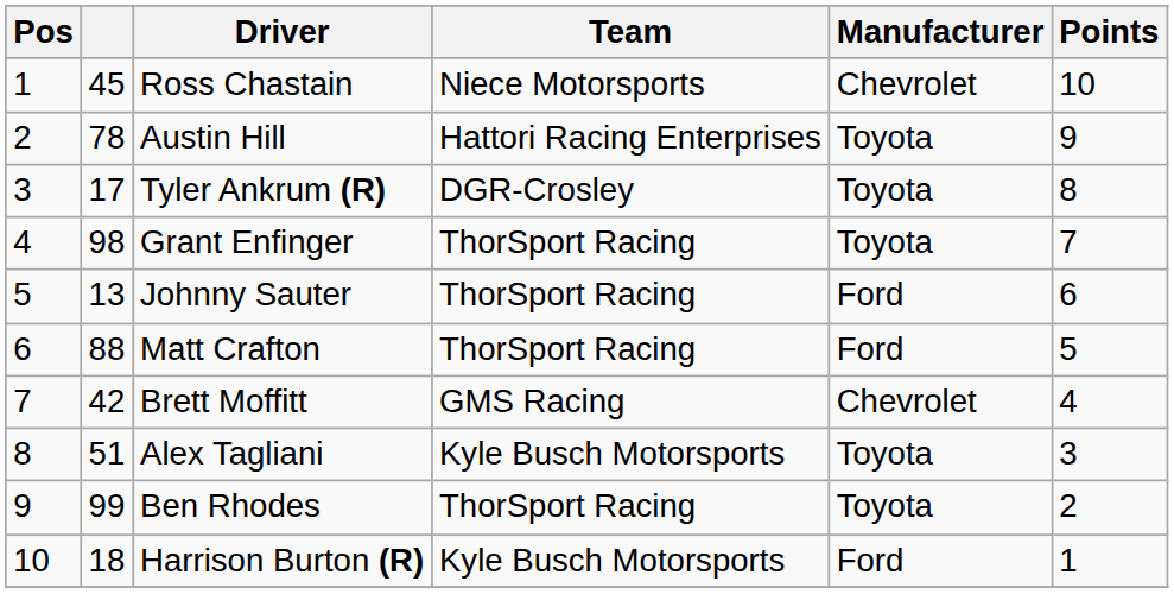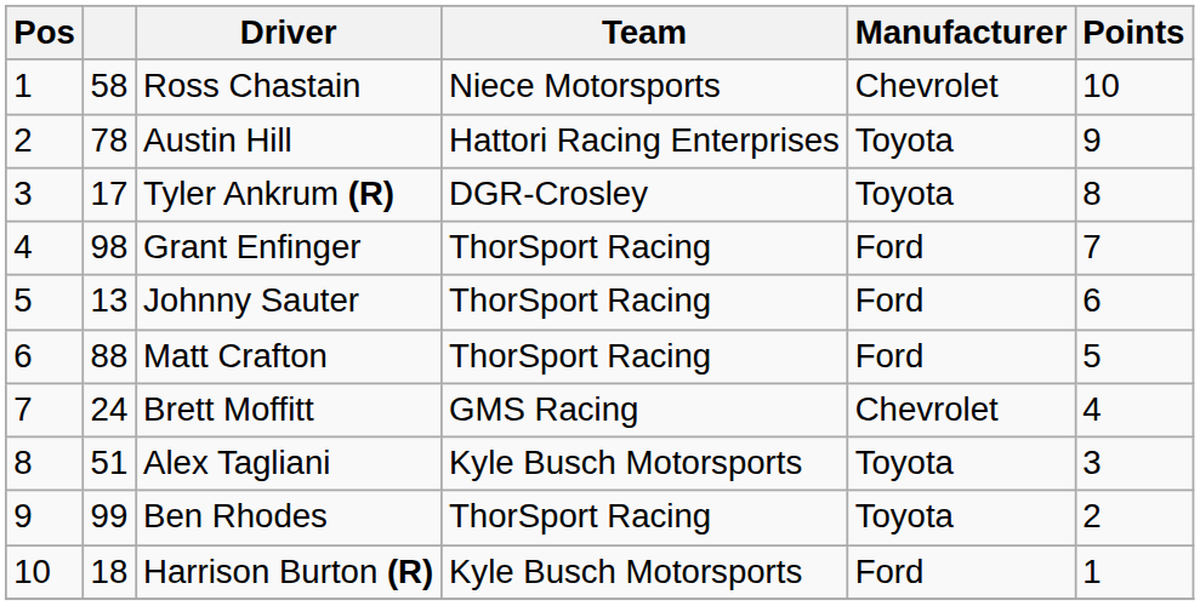 <table class="wikitable" style="font-size:98%">
 <tr>
 <th>Pos</th>
 <th></th>
 <th>Driver</th>
 <th>Team</th>
 <th>Manufacturer</th>
 <th>Points</th>
 </tr>
 <tr>
 <td>1</td>
-<td>45</td>
+<td>58</td>
 <td>Ross Chastain</td>
 <td>Niece Motorsports</td>
 <td>Chevrolet</td>
 <td>10</td>
 </tr>
 <tr>
 <td>2</td>
 <td>78</td>
 <td>Austin Hill</td>
 <td>Hattori Racing Enterprises</td>
 <td>Toyota</td>
 <td>9</td>
 </tr>
 <tr>
 <td>3</td>
 <td>17</td>
 <td>Tyler Ankrum <strong>(R)</strong></td>
 <td>DGR-Crosley</td>
 <td>Toyota</td>
 <td>8</td>
 </tr>
 <tr>
 <td>4</td>
 <td>98</td>
 <td>Grant Enfinger</td>
 <td>ThorSport Racing</td>
-<td>Toyota</td>
+<td>Ford</td>
 <td>7</td>
 </tr>
 <tr>
 <td>5</td>
 <td>13</td>
 <td>Johnny Sauter</td>
 <td>ThorSport Racing</td>
 <td>Ford</td>
 <td>6</td>
 </tr>
 <tr>
 <td>6</td>
 <td>88</td>
 <td>Matt Crafton</td>
 <td>ThorSport Racing</td>
 <td>Ford</td>
 <td>5</td>
 </tr>
 <tr>
 <td>7</td>
-<td>42</td>
+<td>24</td>
 <td>Brett Moffitt</td>
 <td>GMS Racing</td>
 <td>Chevrolet</td>
 <td>4</td>
 </tr>
 <tr>
 <td>8</td>
 <td>51</td>
 <td>Alex Tagliani</td>
 <td>Kyle Busch Motorsports</td>
 <td>Toyota</td>
 <td>3</td>
 </tr>
 <tr>
 <td>9</td>
 <td>99</td>
 <td>Ben Rhodes</td>
 <td>ThorSport Racing</td>
 <td>Toyota</td>
 <td>2</td>
 </tr>
 <tr>
 <td>10</td>
 <td>18</td>
 <td>Harrison Burton <strong>(R)</strong></td>
 <td>Kyle Busch Motorsports</td>
 <td>Ford</td>
 <td>1</td>
 </tr>
 <tr>
 </tr>
 </table>
